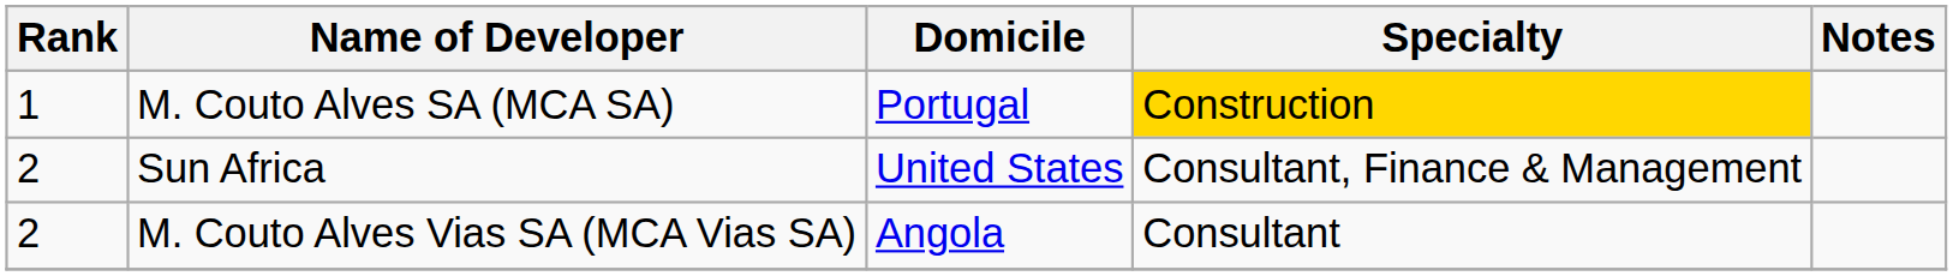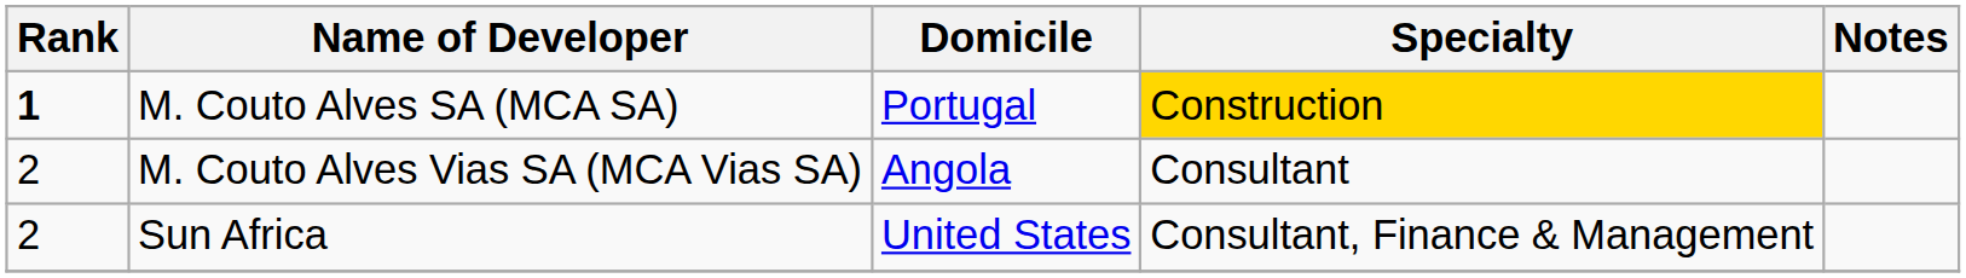 <table class="wikitable sortable" style="margin: 0.5em auto">
 <tr>
 <th>Rank</th>
 <th>Name of Developer</th>
 <th>Domicile</th>
 <th>Specialty</th>
 <th>Notes</th>
 </tr>
 <tr>
-<td>1</td>
+<td><strong>1</strong></td>
 <td>M. Couto Alves SA (MCA SA)</td>
 <td><a href='#'>Portugal</a></td>
 <td style="background: gold;">Construction</td>
+<td></td>
+</tr>
+<tr>
+<td>2</td>
+<td>M. Couto Alves Vias SA (MCA Vias SA)</td>
+<td><a href='#'>Angola</a></td>
+<td>Consultant</td>
 <td></td>
 </tr>
 <tr>
 <td>2</td>
 <td>Sun Africa</td>
 <td><a href='#'>United States</a></td>
 <td>Consultant, Finance & Management</td>
 <td></td>
 </tr>
 <tr>
-<td>2</td>
-<td>M. Couto Alves Vias SA (MCA Vias SA)</td>
-<td><a href='#'>Angola</a></td>
-<td>Consultant</td>
-<td></td>
-</tr>
-<tr>
 </tr>
 </table>
